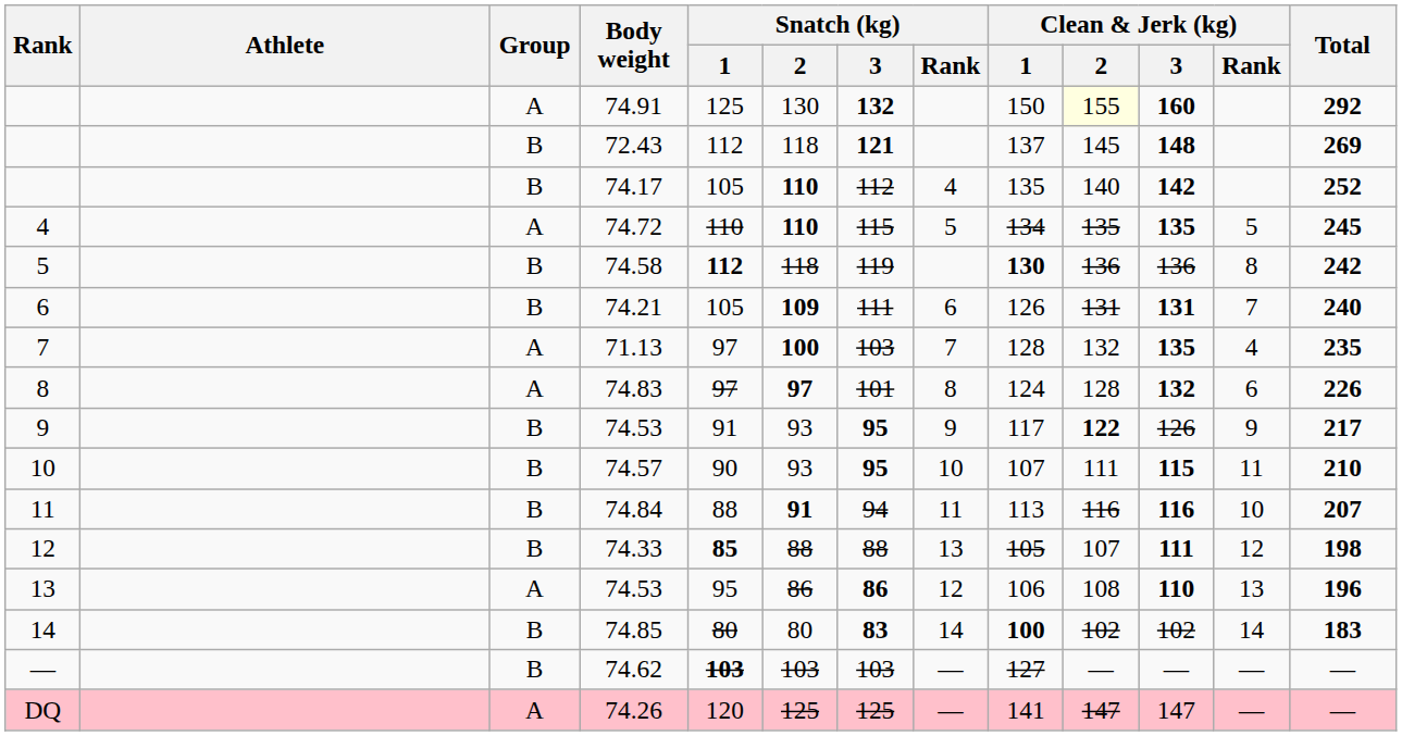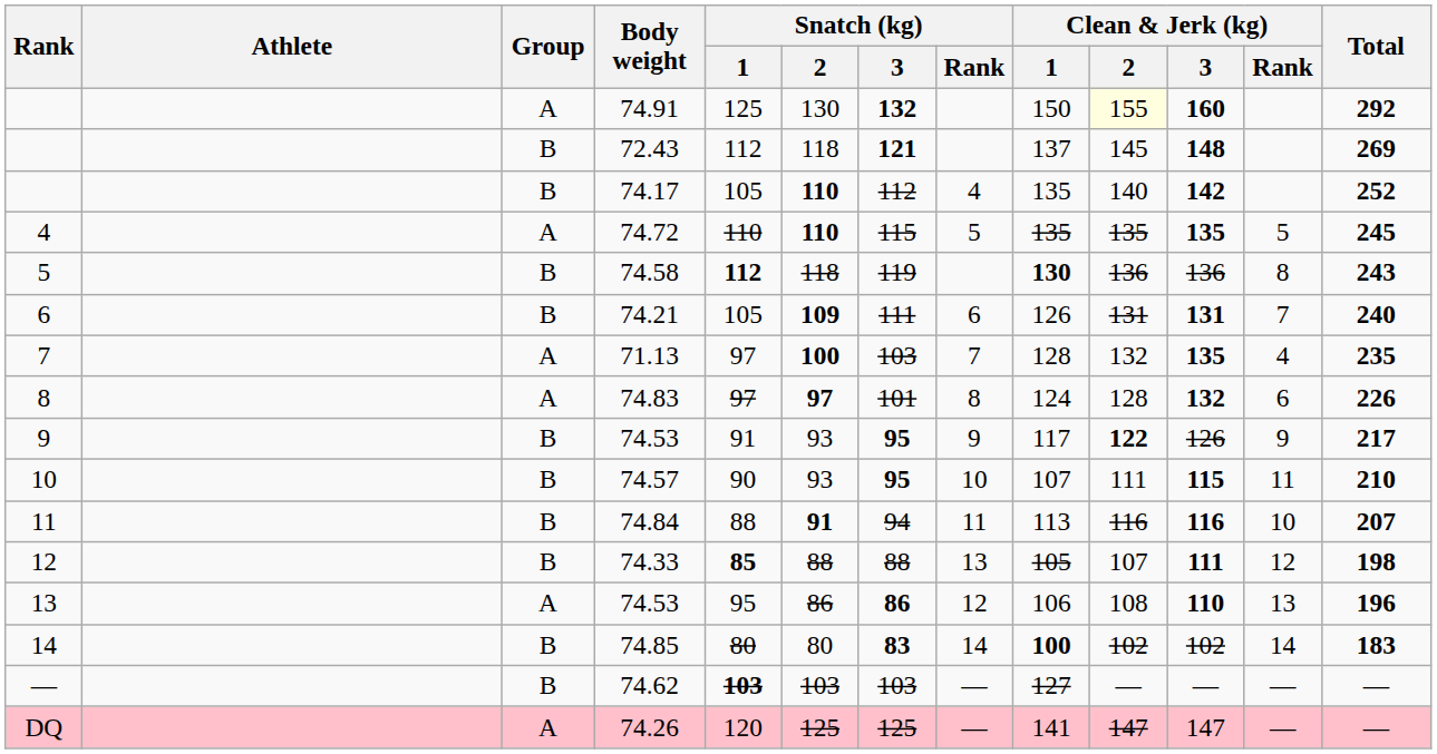 <table class = "wikitable" style="text-align:center;">
 <tr>
 <th rowspan=2 width=40>Rank</th>
 <th rowspan=2 width=250>Athlete</th>
 <th rowspan=2 width=50>Group</th>
 <th rowspan=2 width=60>Body weight</th>
 <th colspan=4>Snatch (kg)</th>
 <th colspan=4>Clean & Jerk (kg)</th>
 <th rowspan=2 width=60>Total</th>
 </tr>
 <tr>
 <th width=40>1</th>
 <th width=40>2</th>
 <th width=40>3</th>
 <th width=40>Rank</th>
 <th width=40>1</th>
 <th width=40>2</th>
 <th width=40>3</th>
 <th width=40>Rank</th>
 </tr>
 <tr>
 <td></td>
 <td align=left></td>
 <td>A</td>
 <td>74.91</td>
 <td>125</td>
 <td>130</td>
 <td><strong>132</strong></td>
 <td></td>
 <td>150</td>
 <td style="background: lightyellow;">155</td>
 <td><strong>160</strong></td>
 <td></td>
 <td><strong>292</strong></td>
 </tr>
 <tr>
 <td></td>
 <td align=left></td>
 <td>B</td>
 <td>72.43</td>
 <td>112</td>
 <td>118</td>
 <td><strong>121</strong></td>
 <td></td>
 <td>137</td>
 <td>145</td>
 <td><strong>148</strong></td>
 <td></td>
 <td><strong>269</strong></td>
 </tr>
 <tr>
 <td></td>
 <td align=left></td>
 <td>B</td>
 <td>74.17</td>
 <td>105</td>
 <td><strong>110</strong></td>
 <td><s>112</s></td>
 <td>4</td>
 <td>135</td>
 <td>140</td>
 <td><strong>142</strong></td>
 <td></td>
 <td><strong>252</strong></td>
 </tr>
 <tr>
 <td>4</td>
 <td align="left"></td>
 <td>A</td>
 <td>74.72</td>
 <td><s>110</s></td>
 <td><strong>110</strong></td>
 <td><s>115</s></td>
 <td>5</td>
-<td><s>134</s></td>
+<td><s>135</s></td>
 <td><s>135</s></td>
 <td><strong>135</strong></td>
 <td>5</td>
 <td><strong>245</strong></td>
 </tr>
 <tr>
 <td>5</td>
 <td align="left"></td>
 <td>B</td>
 <td>74.58</td>
 <td><strong>112</strong></td>
 <td><s>118</s></td>
 <td><s>119</s></td>
 <td></td>
 <td><strong>130</strong></td>
 <td><s>136</s></td>
 <td><s>136</s></td>
 <td>8</td>
-<td><strong>242</strong></td>
+<td><strong>243</strong></td>
 </tr>
 <tr>
 <td>6</td>
 <td align="left"></td>
 <td>B</td>
 <td>74.21</td>
 <td>105</td>
 <td><strong>109</strong></td>
 <td><s>111</s></td>
 <td>6</td>
 <td>126</td>
 <td><s>131</s></td>
 <td><strong>131</strong></td>
 <td>7</td>
 <td><strong>240</strong></td>
 </tr>
 <tr>
 <td>7</td>
 <td align="left"></td>
 <td>A</td>
 <td>71.13</td>
 <td>97</td>
 <td><strong>100</strong></td>
 <td><s>103</s></td>
 <td>7</td>
 <td>128</td>
 <td>132</td>
 <td><strong>135</strong></td>
 <td>4</td>
 <td><strong>235</strong></td>
 </tr>
 <tr>
 <td>8</td>
 <td align="left"></td>
 <td>A</td>
 <td>74.83</td>
 <td><s>97</s></td>
 <td><strong>97</strong></td>
 <td><s>101</s></td>
 <td>8</td>
 <td>124</td>
 <td>128</td>
 <td><strong>132</strong></td>
 <td>6</td>
 <td><strong>226</strong></td>
 </tr>
 <tr>
 <td>9</td>
 <td align="left"></td>
 <td>B</td>
 <td>74.53</td>
 <td>91</td>
 <td>93</td>
 <td><strong>95</strong></td>
 <td>9</td>
 <td>117</td>
 <td><strong>122</strong></td>
 <td><s>126</s></td>
 <td>9</td>
 <td><strong>217</strong></td>
 </tr>
 <tr>
 <td>10</td>
 <td align="left"></td>
 <td>B</td>
 <td>74.57</td>
 <td>90</td>
 <td>93</td>
 <td><strong>95</strong></td>
 <td>10</td>
 <td>107</td>
 <td>111</td>
 <td><strong>115</strong></td>
 <td>11</td>
 <td><strong>210</strong></td>
 </tr>
 <tr>
 <td>11</td>
 <td align="left"></td>
 <td>B</td>
 <td>74.84</td>
 <td>88</td>
 <td><strong>91</strong></td>
 <td><s>94</s></td>
 <td>11</td>
 <td>113</td>
 <td><s>116</s></td>
 <td><strong>116</strong></td>
 <td>10</td>
 <td><strong>207</strong></td>
 </tr>
 <tr>
 <td>12</td>
 <td align="left"></td>
 <td>B</td>
 <td>74.33</td>
 <td><strong>85</strong></td>
 <td><s>88</s></td>
 <td><s>88</s></td>
 <td>13</td>
 <td><s>105</s></td>
 <td>107</td>
 <td><strong>111</strong></td>
 <td>12</td>
 <td><strong>198</strong></td>
 </tr>
 <tr>
 <td>13</td>
 <td align="left"></td>
 <td>A</td>
 <td>74.53</td>
 <td>95</td>
 <td><s>86</s></td>
 <td><strong>86</strong></td>
 <td>12</td>
 <td>106</td>
 <td>108</td>
 <td><strong>110</strong></td>
 <td>13</td>
 <td><strong>196</strong></td>
 </tr>
 <tr>
 <td>14</td>
 <td align="left"></td>
 <td>B</td>
 <td>74.85</td>
 <td><s>80</s></td>
 <td>80</td>
 <td><strong>83</strong></td>
 <td>14</td>
 <td><strong>100</strong></td>
 <td><s>102</s></td>
 <td><s>102</s></td>
 <td>14</td>
 <td><strong>183</strong></td>
 </tr>
 <tr>
 <td>—</td>
 <td align=left></td>
 <td>B</td>
 <td>74.62</td>
 <td><strong><s>103</s></strong></td>
 <td><s>103</s></td>
 <td><s>103</s></td>
 <td>—</td>
 <td><s>127</s></td>
 <td>—</td>
 <td>—</td>
 <td>—</td>
 <td>—</td>
 </tr>
 <tr bgcolor=pink>
 <td>DQ</td>
 <td align=left></td>
 <td>A</td>
 <td>74.26</td>
 <td>120</td>
 <td><s>125</s></td>
 <td><s>125</s></td>
 <td>—</td>
 <td>141</td>
 <td><s>147</s></td>
 <td>147</td>
 <td>—</td>
 <td>—</td>
 </tr>
 </table>
